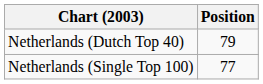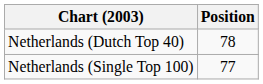 <table class="wikitable sortable">
 <tr>
 <th>Chart (2003)</th>
 <th>Position</th>
 </tr>
 <tr>
 <td>Netherlands (Dutch Top 40)</td>
-<td align="center">79</td>
+<td align="center">78</td>
 </tr>
 <tr>
 <td>Netherlands (Single Top 100)</td>
 <td align="center">77</td>
 </tr>
 </table>
